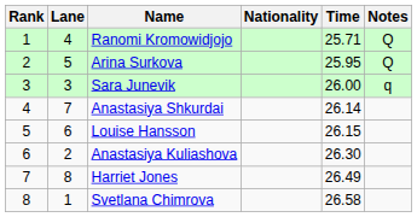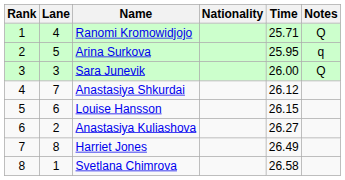 <table class="wikitable sortable" style="text-align:center">
 <tr>
 <th>Rank</th>
 <th>Lane</th>
 <th>Name</th>
 <th>Nationality</th>
 <th>Time</th>
 <th>Notes</th>
 </tr>
 <tr bgcolor=ccffcc>
 <td>1</td>
 <td>4</td>
 <td align=left><a href='#'>Ranomi Kromowidjojo</a></td>
 <td align=left></td>
 <td>25.71</td>
 <td>Q</td>
 </tr>
 <tr bgcolor=ccffcc>
 <td>2</td>
 <td>5</td>
 <td align=left><a href='#'>Arina Surkova</a></td>
 <td align=left></td>
 <td>25.95</td>
-<td>Q</td>
+<td>q</td>
 </tr>
 <tr bgcolor=ccffcc>
 <td>3</td>
 <td>3</td>
 <td align=left><a href='#'>Sara Junevik</a></td>
 <td align=left></td>
 <td>26.00</td>
-<td>q</td>
+<td>Q</td>
 </tr>
 <tr>
 <td>4</td>
 <td>7</td>
 <td align=left><a href='#'>Anastasiya Shkurdai</a></td>
 <td align=left></td>
-<td>26.14</td>
+<td>26.12</td>
 <td></td>
 </tr>
 <tr>
 <td>5</td>
 <td>6</td>
 <td align=left><a href='#'>Louise Hansson</a></td>
 <td align=left></td>
 <td>26.15</td>
 <td></td>
 </tr>
 <tr>
 <td>6</td>
 <td>2</td>
 <td align=left><a href='#'>Anastasiya Kuliashova</a></td>
 <td align=left></td>
-<td>26.30</td>
+<td>26.27</td>
 <td></td>
 </tr>
 <tr>
 <td>7</td>
 <td>8</td>
 <td align=left><a href='#'>Harriet Jones</a></td>
 <td align=left></td>
 <td>26.49</td>
 <td></td>
 </tr>
 <tr>
 <td>8</td>
 <td>1</td>
 <td align=left><a href='#'>Svetlana Chimrova</a></td>
 <td align=left></td>
 <td>26.58</td>
 <td></td>
 </tr>
 </table>
